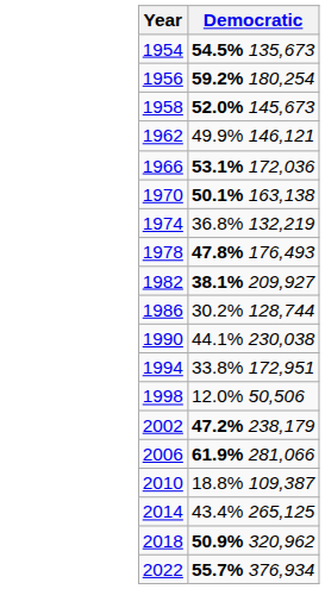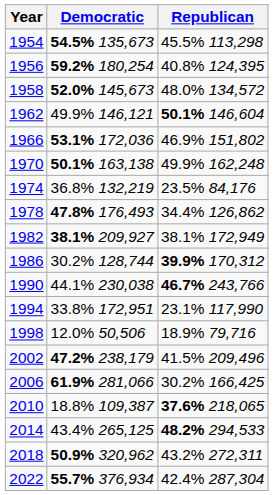 <table class="wikitable" style="float:right; margin:1em; font-size:95%;">
 <tr>
 <th>Year</th>
 <th><a href='#'>Democratic</a></th>
+<th><a href='#'>Republican</a></th>
 </tr>
 <tr>
 <td><a href='#'>1954</a></td>
 <td><strong>54.5%</strong> <em>135,673</em></td>
+<td>45.5% <em>113,298</em></td>
 </tr>
 <tr>
 <td><a href='#'>1956</a></td>
 <td><strong>59.2%</strong> <em>180,254</em></td>
+<td>40.8% <em>124,395</em></td>
 </tr>
 <tr>
 <td><a href='#'>1958</a></td>
 <td><strong>52.0%</strong> <em>145,673</em></td>
+<td>48.0% <em>134,572</em></td>
 </tr>
 <tr>
 <td><a href='#'>1962</a></td>
 <td>49.9% <em>146,121</em></td>
+<td><strong>50.1%</strong> <em>146,604</em></td>
 </tr>
 <tr>
 <td><a href='#'>1966</a></td>
 <td><strong>53.1%</strong> <em>172,036</em></td>
+<td>46.9% <em>151,802</em></td>
 </tr>
 <tr>
 <td><a href='#'>1970</a></td>
 <td><strong>50.1%</strong> <em>163,138</em></td>
+<td>49.9% <em>162,248</em></td>
 </tr>
 <tr>
 <td><a href='#'>1974</a></td>
 <td>36.8% <em>132,219</em></td>
+<td>23.5% <em>84,176</em></td>
 </tr>
 <tr>
 <td><a href='#'>1978</a></td>
 <td><strong>47.8%</strong> <em>176,493</em></td>
+<td>34.4% <em>126,862</em></td>
 </tr>
 <tr>
 <td><a href='#'>1982</a></td>
 <td><strong>38.1%</strong> <em>209,927</em></td>
+<td>38.1% <em>172,949</em></td>
 </tr>
 <tr>
 <td><a href='#'>1986</a></td>
 <td>30.2% <em>128,744</em></td>
+<td><strong>39.9%</strong> <em>170,312</em></td>
 </tr>
 <tr>
 <td><a href='#'>1990</a></td>
 <td>44.1% <em>230,038</em></td>
+<td><strong>46.7%</strong> <em>243,766</em></td>
 </tr>
 <tr>
 <td><a href='#'>1994</a></td>
 <td>33.8% <em>172,951</em></td>
+<td>23.1% <em>117,990</em></td>
 </tr>
 <tr>
 <td><a href='#'>1998</a></td>
 <td>12.0% <em>50,506</em></td>
+<td>18.9% <em>79,716</em></td>
 </tr>
 <tr>
 <td><a href='#'>2002</a></td>
 <td><strong>47.2%</strong> <em>238,179</em></td>
+<td>41.5% <em>209,496</em></td>
 </tr>
 <tr>
 <td><a href='#'>2006</a></td>
 <td><strong>61.9%</strong> <em>281,066</em></td>
+<td>30.2% <em>166,425</em></td>
 </tr>
 <tr>
 <td><a href='#'>2010</a></td>
 <td>18.8% <em>109,387</em></td>
+<td><strong>37.6%</strong> <em>218,065</em></td>
 </tr>
 <tr>
 <td><a href='#'>2014</a></td>
 <td>43.4% <em>265,125</em></td>
+<td><strong>48.2%</strong> <em>294,533</em></td>
 </tr>
 <tr>
 <td><a href='#'>2018</a></td>
 <td><strong>50.9%</strong> <em>320,962</em></td>
+<td>43.2% <em>272,311</em></td>
 </tr>
 <tr>
 <td><a href='#'>2022</a></td>
 <td><strong>55.7%</strong> <em>376,934</em></td>
+<td>42.4% <em>287,304</em></td>
 </tr>
 </table>
